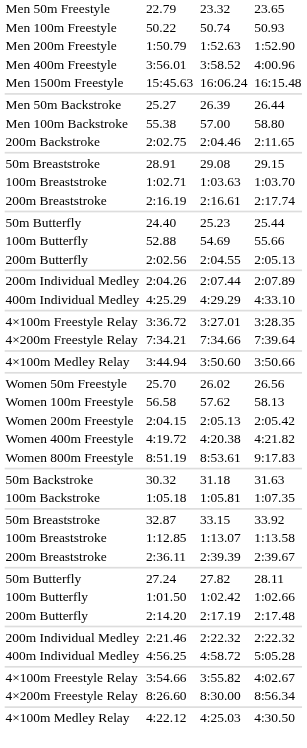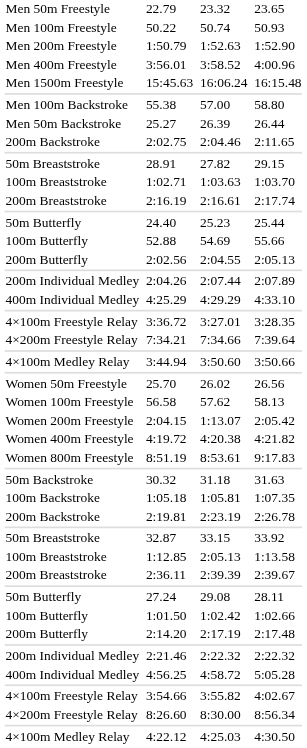 <table>
 <tr>
 <td>Men 50m Freestyle</td>
 <td></td>
 <td>22.79</td>
 <td></td>
 <td>23.32</td>
 <td></td>
 <td>23.65</td>
 </tr>
 <tr>
 <td>Men 100m Freestyle</td>
 <td></td>
 <td>50.22</td>
 <td></td>
 <td>50.74</td>
 <td></td>
 <td>50.93</td>
 </tr>
 <tr>
 <td>Men 200m Freestyle</td>
 <td></td>
 <td>1:50.79</td>
 <td></td>
 <td>1:52.63</td>
 <td></td>
 <td>1:52.90</td>
 </tr>
 <tr>
 <td>Men 400m Freestyle</td>
 <td></td>
 <td>3:56.01</td>
 <td></td>
 <td>3:58.52</td>
 <td></td>
 <td>4:00.96</td>
 </tr>
 <tr>
 <td>Men 1500m Freestyle</td>
 <td></td>
 <td>15:45.63</td>
 <td></td>
 <td>16:06.24</td>
 <td></td>
 <td>16:15.48</td>
 </tr>
 <tr bgcolor=#DDDDDD>
 <td colspan=7></td>
 </tr>
 <tr>
+<td>Men 100m Backstroke</td>
+<td></td>
+<td>55.38</td>
+<td></td>
+<td>57.00</td>
+<td></td>
+<td>58.80</td>
+</tr>
+<tr>
 <td>Men 50m Backstroke</td>
 <td></td>
 <td>25.27</td>
 <td></td>
 <td>26.39</td>
 <td></td>
 <td>26.44</td>
-</tr>
-<tr>
-<td>Men 100m Backstroke</td>
-<td></td>
-<td>55.38</td>
-<td></td>
-<td>57.00</td>
-<td></td>
-<td>58.80</td>
 </tr>
 <tr>
 <td>200m Backstroke</td>
 <td></td>
 <td>2:02.75</td>
 <td></td>
 <td>2:04.46</td>
 <td></td>
 <td>2:11.65</td>
 </tr>
 <tr bgcolor=#DDDDDD>
 <td colspan=7></td>
 </tr>
 <tr>
 <td>50m Breaststroke</td>
 <td></td>
 <td>28.91</td>
 <td></td>
-<td>29.08</td>
+<td>27.82</td>
 <td></td>
 <td>29.15</td>
 </tr>
 <tr>
 <td>100m Breaststroke</td>
 <td></td>
 <td>1:02.71</td>
 <td></td>
 <td>1:03.63</td>
 <td></td>
 <td>1:03.70</td>
 </tr>
 <tr>
 <td>200m Breaststroke</td>
 <td></td>
 <td>2:16.19</td>
 <td></td>
 <td>2:16.61</td>
 <td></td>
 <td>2:17.74</td>
 </tr>
 <tr bgcolor=#DDDDDD>
 <td colspan=7></td>
 </tr>
 <tr>
 <td>50m Butterfly</td>
 <td></td>
 <td>24.40</td>
 <td></td>
 <td>25.23</td>
 <td></td>
 <td>25.44</td>
 </tr>
 <tr>
 <td>100m Butterfly</td>
 <td></td>
 <td>52.88</td>
 <td></td>
 <td>54.69</td>
 <td></td>
 <td>55.66</td>
 </tr>
 <tr>
 <td>200m Butterfly</td>
 <td></td>
 <td>2:02.56</td>
 <td></td>
 <td>2:04.55</td>
 <td></td>
 <td>2:05.13</td>
 </tr>
 <tr bgcolor=#DDDDDD>
 <td colspan=7></td>
 </tr>
 <tr>
 <td>200m Individual Medley</td>
 <td></td>
 <td>2:04.26</td>
 <td></td>
 <td>2:07.44</td>
 <td></td>
 <td>2:07.89</td>
 </tr>
 <tr>
 <td>400m Individual Medley</td>
 <td></td>
 <td>4:25.29</td>
 <td></td>
 <td>4:29.29</td>
 <td></td>
 <td>4:33.10</td>
 </tr>
 <tr bgcolor=#DDDDDD>
 <td colspan=7></td>
 </tr>
 <tr>
 <td>4×100m Freestyle Relay</td>
 <td></td>
 <td>3:36.72</td>
 <td></td>
 <td>3:27.01</td>
 <td></td>
 <td>3:28.35</td>
 </tr>
 <tr>
 <td>4×200m Freestyle Relay</td>
 <td></td>
 <td>7:34.21</td>
 <td></td>
 <td>7:34.66</td>
 <td></td>
 <td>7:39.64</td>
 </tr>
 <tr bgcolor=#DDDDDD>
 <td colspan=7></td>
 </tr>
 <tr>
 <td>4×100m Medley Relay</td>
 <td></td>
 <td>3:44.94</td>
 <td></td>
 <td>3:50.60</td>
 <td></td>
 <td>3:50.66</td>
 </tr>
 <tr bgcolor=#DDDDDD>
 <td colspan=7></td>
 </tr>
 <tr>
 <td>Women 50m Freestyle</td>
 <td></td>
 <td>25.70</td>
 <td></td>
 <td>26.02</td>
 <td></td>
 <td>26.56</td>
 </tr>
 <tr>
 <td>Women 100m Freestyle</td>
 <td></td>
 <td>56.58</td>
 <td></td>
 <td>57.62</td>
 <td></td>
 <td>58.13</td>
 </tr>
 <tr>
 <td>Women 200m Freestyle</td>
 <td></td>
 <td>2:04.15</td>
 <td></td>
-<td>2:05.13</td>
+<td>1:13.07</td>
 <td></td>
 <td>2:05.42</td>
 </tr>
 <tr>
 <td>Women 400m Freestyle</td>
 <td></td>
 <td>4:19.72</td>
 <td></td>
 <td>4:20.38</td>
 <td></td>
 <td>4:21.82</td>
 </tr>
 <tr>
 <td>Women 800m Freestyle</td>
 <td></td>
 <td>8:51.19</td>
 <td></td>
 <td>8:53.61</td>
 <td></td>
 <td>9:17.83</td>
 </tr>
 <tr bgcolor=#DDDDDD>
 <td colspan=7></td>
 </tr>
 <tr>
 <td>50m Backstroke</td>
 <td></td>
 <td>30.32</td>
 <td></td>
 <td>31.18</td>
 <td></td>
 <td>31.63</td>
 </tr>
 <tr>
 <td>100m Backstroke</td>
 <td></td>
 <td>1:05.18</td>
 <td></td>
 <td>1:05.81</td>
 <td></td>
 <td>1:07.35</td>
 </tr>
+<tr>
+<td>200m Backstroke</td>
+<td></td>
+<td>2:19.81</td>
+<td></td>
+<td>2:23.19</td>
+<td></td>
+<td>2:26.78</td>
+</tr>
 <tr bgcolor=#DDDDDD>
 <td colspan=7></td>
 </tr>
 <tr>
 <td>50m Breaststroke</td>
 <td></td>
 <td>32.87</td>
 <td></td>
 <td>33.15</td>
 <td></td>
 <td>33.92</td>
 </tr>
 <tr>
 <td>100m Breaststroke</td>
 <td></td>
 <td>1:12.85</td>
 <td></td>
-<td>1:13.07</td>
+<td>2:05.13</td>
 <td></td>
 <td>1:13.58</td>
 </tr>
 <tr>
 <td>200m Breaststroke</td>
 <td></td>
 <td>2:36.11</td>
 <td></td>
 <td>2:39.39</td>
 <td></td>
 <td>2:39.67</td>
 </tr>
 <tr bgcolor=#DDDDDD>
 <td colspan=7></td>
 </tr>
 <tr>
 <td>50m Butterfly</td>
 <td></td>
 <td>27.24</td>
 <td></td>
-<td>27.82</td>
+<td>29.08</td>
 <td></td>
 <td>28.11</td>
 </tr>
 <tr>
 <td>100m Butterfly</td>
 <td></td>
 <td>1:01.50</td>
 <td></td>
 <td>1:02.42</td>
 <td></td>
 <td>1:02.66</td>
 </tr>
 <tr>
 <td>200m Butterfly</td>
 <td></td>
 <td>2:14.20</td>
 <td></td>
 <td>2:17.19</td>
 <td></td>
 <td>2:17.48</td>
 </tr>
 <tr bgcolor=#DDDDDD>
 <td colspan=7></td>
 </tr>
 <tr>
 <td>200m Individual Medley</td>
 <td></td>
 <td>2:21.46</td>
 <td></td>
 <td>2:22.32</td>
 <td></td>
 <td>2:22.32</td>
 </tr>
 <tr>
 <td>400m Individual Medley</td>
 <td></td>
 <td>4:56.25</td>
 <td></td>
 <td>4:58.72</td>
 <td></td>
 <td>5:05.28</td>
 </tr>
 <tr bgcolor=#DDDDDD>
 <td colspan=7></td>
 </tr>
 <tr>
 <td>4×100m Freestyle Relay</td>
 <td></td>
 <td>3:54.66</td>
 <td></td>
 <td>3:55.82</td>
 <td></td>
 <td>4:02.67</td>
 </tr>
 <tr>
 <td>4×200m Freestyle Relay</td>
 <td></td>
 <td>8:26.60</td>
 <td></td>
 <td>8:30.00</td>
 <td></td>
 <td>8:56.34</td>
 </tr>
 <tr bgcolor=#DDDDDD>
 <td colspan=7></td>
 </tr>
 <tr>
 <td>4×100m Medley Relay</td>
 <td></td>
 <td>4:22.12</td>
 <td></td>
 <td>4:25.03</td>
 <td></td>
 <td>4:30.50</td>
 </tr>
 </table>
